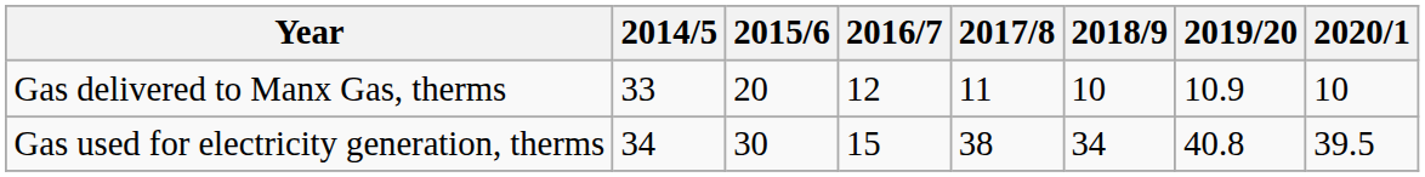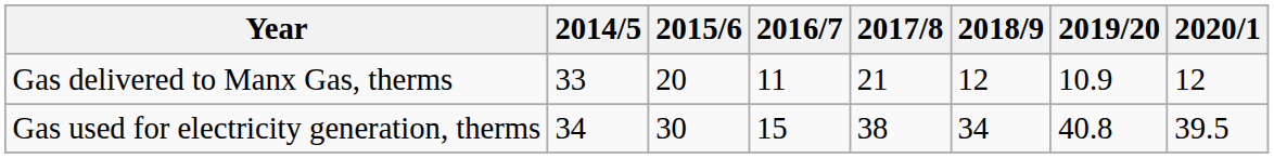 <table class="wikitable">
 <tr>
 <th>Year</th>
 <th>2014/5</th>
 <th>2015/6</th>
 <th>2016/7</th>
 <th>2017/8</th>
 <th>2018/9</th>
 <th>2019/20</th>
 <th>2020/1</th>
 </tr>
 <tr>
 <td>Gas delivered to Manx Gas, therms</td>
 <td>33</td>
 <td>20</td>
+<td>11</td>
+<td>21</td>
 <td>12</td>
-<td>11</td>
-<td>10</td>
 <td>10.9</td>
-<td>10</td>
+<td>12</td>
 </tr>
 <tr>
 <td>Gas used for electricity generation, therms</td>
 <td>34</td>
 <td>30</td>
 <td>15</td>
 <td>38</td>
 <td>34</td>
 <td>40.8</td>
 <td>39.5</td>
 </tr>
 </table>
